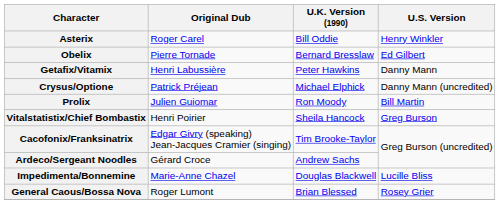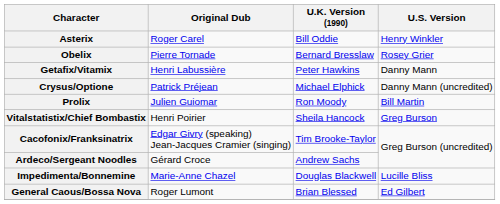 <table class="wikitable">
 <tr>
 <th>Character</th>
 <th>Original Dub</th>
 <th>U.K. Version<br><small>(1990)</small></th>
 <th>U.S. Version</th>
 </tr>
 <tr>
 <th>Asterix</th>
 <td><a href='#'>Roger Carel</a></td>
 <td><a href='#'>Bill Oddie</a></td>
 <td><a href='#'>Henry Winkler</a></td>
 </tr>
 <tr>
 <th>Obelix</th>
 <td><a href='#'>Pierre Tornade</a></td>
 <td><a href='#'>Bernard Bresslaw</a></td>
-<td><a href='#'>Ed Gilbert</a></td>
+<td><a href='#'>Rosey Grier</a></td>
 </tr>
 <tr>
 <th>Getafix/Vitamix</th>
 <td><a href='#'>Henri Labussière</a></td>
 <td><a href='#'>Peter Hawkins</a></td>
 <td>Danny Mann</td>
 </tr>
 <tr>
 <th>Crysus/Optione</th>
 <td><a href='#'>Patrick Préjean</a></td>
 <td><a href='#'>Michael Elphick</a></td>
 <td>Danny Mann (uncredited)</td>
 </tr>
 <tr>
 <th>Prolix</th>
 <td><a href='#'>Julien Guiomar</a></td>
 <td><a href='#'>Ron Moody</a></td>
 <td><a href='#'>Bill Martin</a></td>
 </tr>
 <tr>
 <th>Vitalstatistix/Chief Bombastix</th>
 <td>Henri Poirier</td>
 <td><a href='#'>Sheila Hancock</a></td>
 <td><a href='#'>Greg Burson</a></td>
 </tr>
 <tr>
 <th>Cacofonix/Franksinatrix</th>
 <td><a href='#'>Edgar Givry</a> (speaking)<br>Jean-Jacques Cramier (singing)</td>
 <td><a href='#'>Tim Brooke-Taylor</a></td>
 <td rowspan="2">Greg Burson (uncredited)</td>
 </tr>
 <tr>
 <th>Ardeco/Sergeant Noodles</th>
 <td>Gérard Croce</td>
 <td><a href='#'>Andrew Sachs</a></td>
 </tr>
 <tr>
 <th>Impedimenta/Bonnemine</th>
 <td><a href='#'>Marie-Anne Chazel</a></td>
 <td><a href='#'>Douglas Blackwell</a></td>
 <td><a href='#'>Lucille Bliss</a></td>
 </tr>
 <tr>
 <th>General Caous/Bossa Nova</th>
 <td>Roger Lumont</td>
 <td><a href='#'>Brian Blessed</a></td>
-<td><a href='#'>Rosey Grier</a></td>
+<td><a href='#'>Ed Gilbert</a></td>
 </tr>
 <tr>
 </tr>
 </table>
